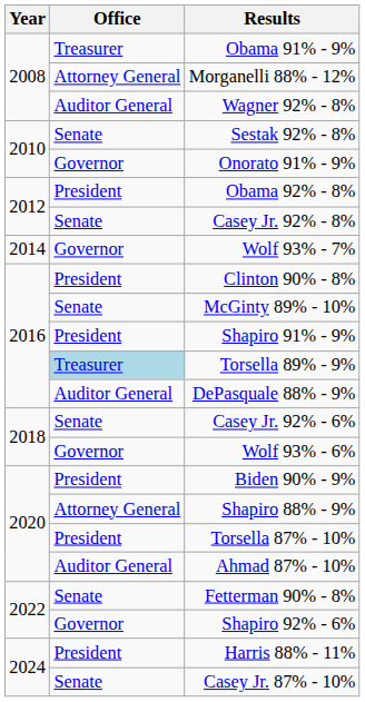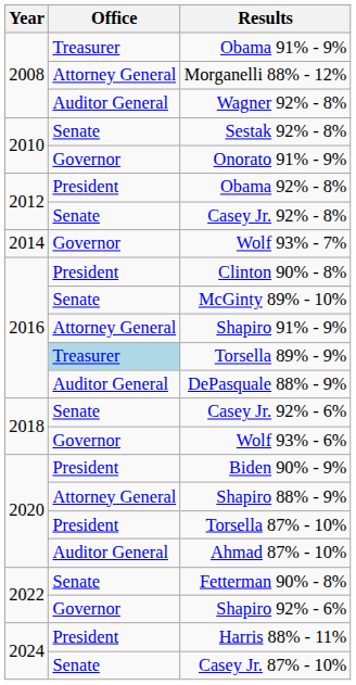 <table class=wikitable>
 <tr>
 <th>Year</th>
 <th>Office</th>
 <th>Results</th>
 </tr>
 <tr>
 <td rowspan=3>2008</td>
 <td><a href='#'>Treasurer</a></td>
 <td align="right" ><a href='#'>Obama</a> 91% - 9%</td>
 </tr>
 <tr>
 <td><a href='#'>Attorney General</a></td>
 <td align="right" >Morganelli 88% - 12%</td>
 </tr>
 <tr>
 <td><a href='#'>Auditor General</a></td>
 <td align="right" ><a href='#'>Wagner</a> 92% - 8%</td>
 </tr>
 <tr>
 <td rowspan=2>2010</td>
 <td><a href='#'>Senate</a></td>
 <td align="right" ><a href='#'>Sestak</a> 92% - 8%</td>
 </tr>
 <tr>
 <td><a href='#'>Governor</a></td>
 <td align="right" ><a href='#'>Onorato</a> 91% - 9%</td>
 </tr>
 <tr>
 <td rowspan=2>2012</td>
 <td><a href='#'>President</a></td>
 <td align="right" ><a href='#'>Obama</a> 92% - 8%</td>
 </tr>
 <tr>
 <td><a href='#'>Senate</a></td>
 <td align="right" ><a href='#'>Casey Jr.</a> 92% - 8%</td>
 </tr>
 <tr>
 <td>2014</td>
 <td><a href='#'>Governor</a></td>
 <td align="right" ><a href='#'>Wolf</a> 93% - 7%</td>
 </tr>
 <tr>
 <td rowspan=5>2016</td>
 <td><a href='#'>President</a></td>
 <td align="right" ><a href='#'>Clinton</a> 90% - 8%</td>
 </tr>
 <tr>
 <td><a href='#'>Senate</a></td>
 <td align="right" ><a href='#'>McGinty</a> 89% - 10%</td>
 </tr>
 <tr>
-<td><a href='#'>President</a></td>
+<td><a href='#'>Attorney General</a></td>
 <td align="right" ><a href='#'>Shapiro</a> 91% - 9%</td>
 </tr>
 <tr>
 <td style="background: lightblue;"><a href='#'>Treasurer</a></td>
 <td align="right" ><a href='#'>Torsella</a> 89% - 9%</td>
 </tr>
 <tr>
 <td><a href='#'>Auditor General</a></td>
 <td align="right" ><a href='#'>DePasquale</a> 88% - 9%</td>
 </tr>
 <tr>
 <td rowspan=2>2018</td>
 <td><a href='#'>Senate</a></td>
 <td align="right" ><a href='#'>Casey Jr.</a> 92% - 6%</td>
 </tr>
 <tr>
 <td><a href='#'>Governor</a></td>
 <td align="right" ><a href='#'>Wolf</a> 93% - 6%</td>
 </tr>
 <tr>
 <td rowspan=4>2020</td>
 <td><a href='#'>President</a></td>
 <td align="right" ><a href='#'>Biden</a> 90% - 9%</td>
 </tr>
 <tr>
 <td><a href='#'>Attorney General</a></td>
 <td align="right" ><a href='#'>Shapiro</a> 88% - 9%</td>
 </tr>
 <tr>
 <td><a href='#'>President</a></td>
 <td align="right" ><a href='#'>Torsella</a> 87% - 10%</td>
 </tr>
 <tr>
 <td><a href='#'>Auditor General</a></td>
 <td align="right" ><a href='#'>Ahmad</a> 87% - 10%</td>
 </tr>
 <tr>
 <td rowspan=2>2022</td>
 <td><a href='#'>Senate</a></td>
 <td align="right" ><a href='#'>Fetterman</a> 90% - 8%</td>
 </tr>
 <tr>
 <td><a href='#'>Governor</a></td>
 <td align="right" ><a href='#'>Shapiro</a> 92% - 6%</td>
 </tr>
 <tr>
 <td rowspan=2>2024</td>
 <td><a href='#'>President</a></td>
 <td align="right" ><a href='#'>Harris</a> 88% - 11%</td>
 </tr>
 <tr>
 <td><a href='#'>Senate</a></td>
 <td align="right" ><a href='#'>Casey Jr.</a> 87% - 10%</td>
 </tr>
 </table>
